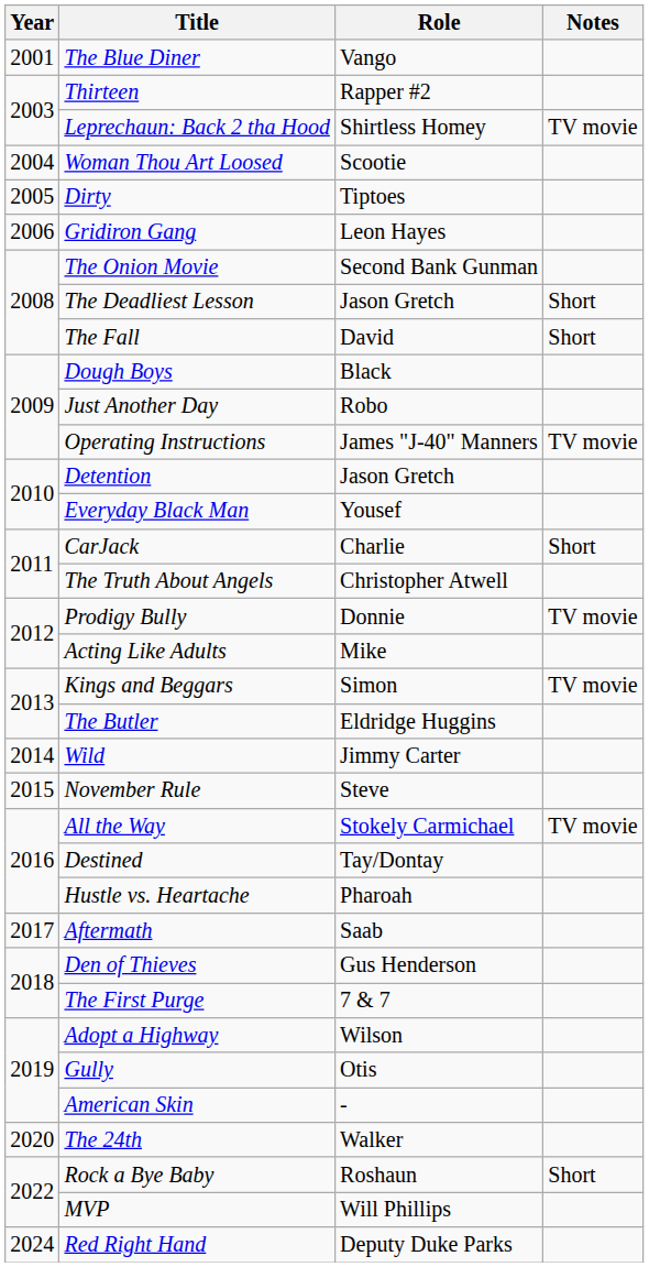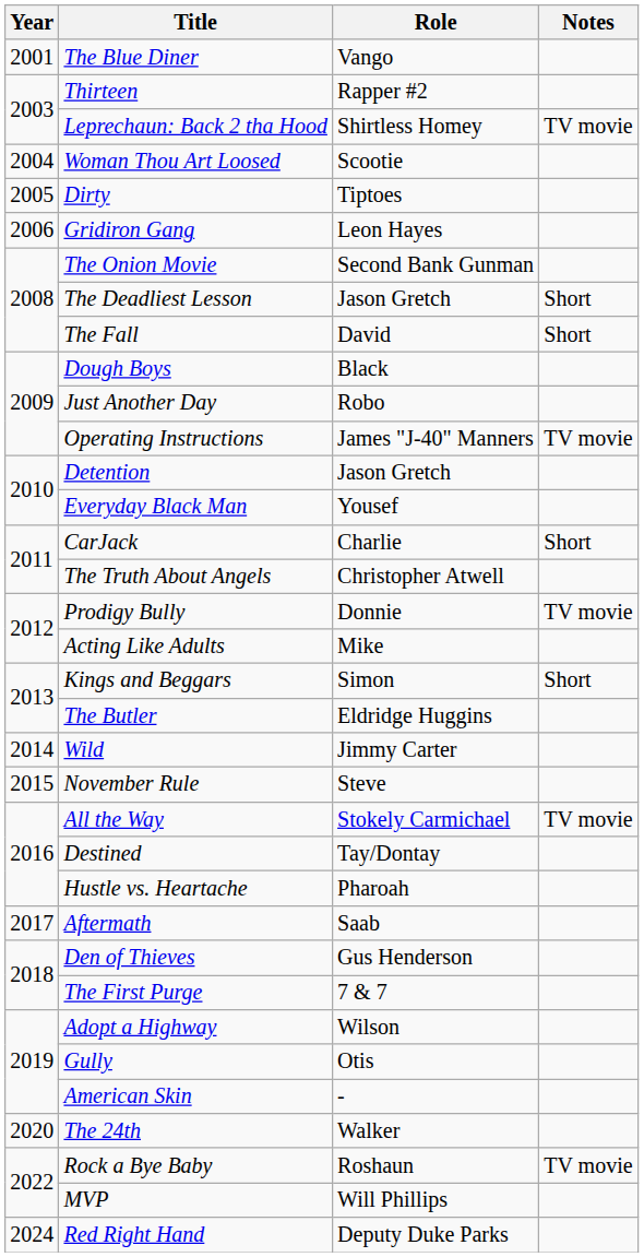 <table class="wikitable plainrowheaders sortable" style="margin-right: 0;">
 <tr>
 <th>Year</th>
 <th>Title</th>
 <th>Role</th>
 <th>Notes</th>
 </tr>
 <tr>
 <td>2001</td>
 <td><em><a href='#'>The Blue Diner</a></em></td>
 <td>Vango</td>
 <td></td>
 </tr>
 <tr>
 <td rowspan=2>2003</td>
 <td><em><a href='#'>Thirteen</a></em></td>
 <td>Rapper #2</td>
 <td></td>
 </tr>
 <tr>
 <td><em><a href='#'>Leprechaun: Back 2 tha Hood</a></em></td>
 <td>Shirtless Homey</td>
 <td>TV movie</td>
 </tr>
 <tr>
 <td>2004</td>
 <td><em><a href='#'>Woman Thou Art Loosed</a></em></td>
 <td>Scootie</td>
 <td></td>
 </tr>
 <tr>
 <td>2005</td>
 <td><em><a href='#'>Dirty</a></em></td>
 <td>Tiptoes</td>
 <td></td>
 </tr>
 <tr>
 <td>2006</td>
 <td><em><a href='#'>Gridiron Gang</a></em></td>
 <td>Leon Hayes</td>
 <td></td>
 </tr>
 <tr>
 <td rowspan=3>2008</td>
 <td><em><a href='#'>The Onion Movie</a></em></td>
 <td>Second Bank Gunman</td>
 <td></td>
 </tr>
 <tr>
 <td><em>The Deadliest Lesson</em></td>
 <td>Jason Gretch</td>
 <td>Short</td>
 </tr>
 <tr>
 <td><em>The Fall</em></td>
 <td>David</td>
 <td>Short</td>
 </tr>
 <tr>
 <td rowspan=3>2009</td>
 <td><em><a href='#'>Dough Boys</a></em></td>
 <td>Black</td>
 <td></td>
 </tr>
 <tr>
 <td><em>Just Another Day</em></td>
 <td>Robo</td>
 <td></td>
 </tr>
 <tr>
 <td><em>Operating Instructions</em></td>
 <td>James "J-40" Manners</td>
 <td>TV movie</td>
 </tr>
 <tr>
 <td rowspan=2>2010</td>
 <td><em><a href='#'>Detention</a></em></td>
 <td>Jason Gretch</td>
 <td></td>
 </tr>
 <tr>
 <td><em><a href='#'>Everyday Black Man</a></em></td>
 <td>Yousef</td>
 <td></td>
 </tr>
 <tr>
 <td rowspan=2>2011</td>
 <td><em>CarJack</em></td>
 <td>Charlie</td>
 <td>Short</td>
 </tr>
 <tr>
 <td><em>The Truth About Angels</em></td>
 <td>Christopher Atwell</td>
 <td></td>
 </tr>
 <tr>
 <td rowspan=2>2012</td>
 <td><em>Prodigy Bully</em></td>
 <td>Donnie</td>
 <td>TV movie</td>
 </tr>
 <tr>
 <td><em>Acting Like Adults</em></td>
 <td>Mike</td>
 <td></td>
 </tr>
 <tr>
 <td rowspan=2>2013</td>
 <td><em>Kings and Beggars</em></td>
 <td>Simon</td>
-<td>TV movie</td>
+<td>Short</td>
 </tr>
 <tr>
 <td><em><a href='#'>The Butler</a></em></td>
 <td>Eldridge Huggins</td>
 <td></td>
 </tr>
 <tr>
 <td>2014</td>
 <td><em><a href='#'>Wild</a></em></td>
 <td>Jimmy Carter</td>
 <td></td>
 </tr>
 <tr>
 <td>2015</td>
 <td><em>November Rule</em></td>
 <td>Steve</td>
 <td></td>
 </tr>
 <tr>
 <td rowspan=3>2016</td>
 <td><em><a href='#'>All the Way</a></em></td>
 <td><a href='#'>Stokely Carmichael</a></td>
 <td>TV movie</td>
 </tr>
 <tr>
 <td><em>Destined</em></td>
 <td>Tay/Dontay</td>
 <td></td>
 </tr>
 <tr>
 <td><em>Hustle vs. Heartache</em></td>
 <td>Pharoah</td>
 <td></td>
 </tr>
 <tr>
 <td>2017</td>
 <td><em><a href='#'>Aftermath</a></em></td>
 <td>Saab</td>
 <td></td>
 </tr>
 <tr>
 <td rowspan=2>2018</td>
 <td><em><a href='#'>Den of Thieves</a></em></td>
 <td>Gus Henderson</td>
 <td></td>
 </tr>
 <tr>
 <td><em><a href='#'>The First Purge</a></em></td>
 <td>7 & 7</td>
 <td></td>
 </tr>
 <tr>
 <td rowspan=3>2019</td>
 <td><em><a href='#'>Adopt a Highway</a></em></td>
 <td>Wilson</td>
 <td></td>
 </tr>
 <tr>
 <td><em><a href='#'>Gully</a></em></td>
 <td>Otis</td>
 <td></td>
 </tr>
 <tr>
 <td><em><a href='#'>American Skin</a></em></td>
 <td>-</td>
 <td></td>
 </tr>
 <tr>
 <td>2020</td>
 <td><em><a href='#'>The 24th</a></em></td>
 <td>Walker</td>
 <td></td>
 </tr>
 <tr>
 <td rowspan=2>2022</td>
 <td><em>Rock a Bye Baby</em></td>
 <td>Roshaun</td>
-<td>Short</td>
+<td>TV movie</td>
 </tr>
 <tr>
 <td><em>MVP</em></td>
 <td>Will Phillips</td>
 <td></td>
 </tr>
 <tr>
 <td>2024</td>
 <td><em><a href='#'>Red Right Hand</a></em></td>
 <td>Deputy Duke Parks</td>
 <td></td>
 </tr>
 </table>
